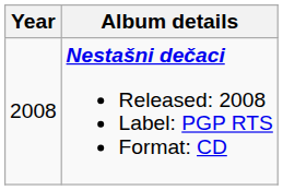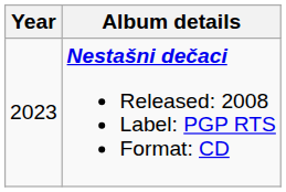 <table class ="wikitable">
 <tr>
 <th>Year</th>
 <th>Album details</th>
 </tr>
 <tr>
-<td style="text-align:center;">2008</td>
+<td style="text-align:center;">2023</td>
 <td><strong><em><a href='#'>Nestašni dečaci</a></em></strong><br><ul><li>Released: 2008</li><li>Label: <a href='#'>PGP RTS</a></li><li>Format: <a href='#'>CD</a></li></ul></td>
 </tr>
 </table>
